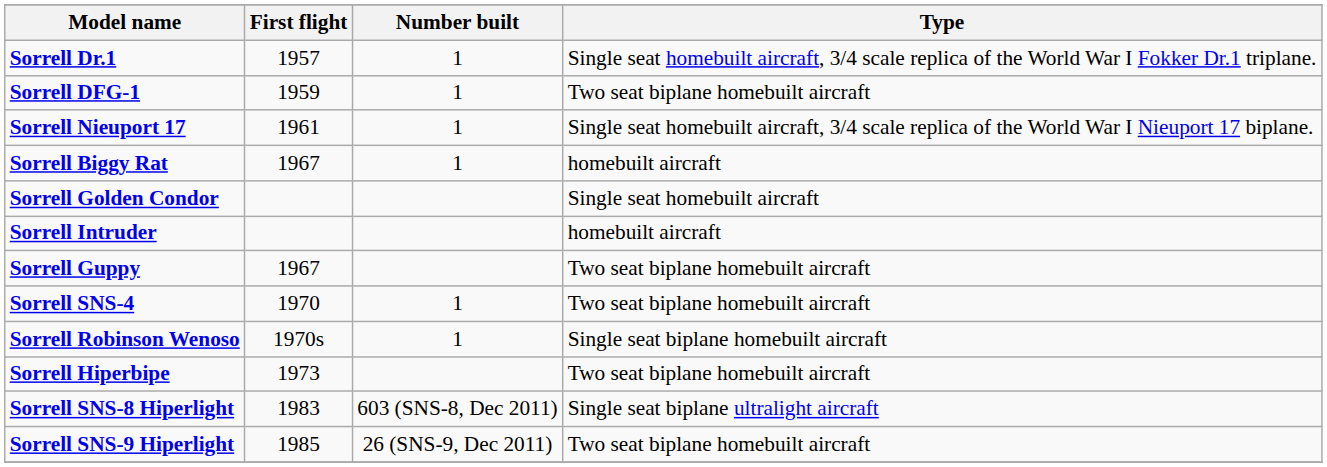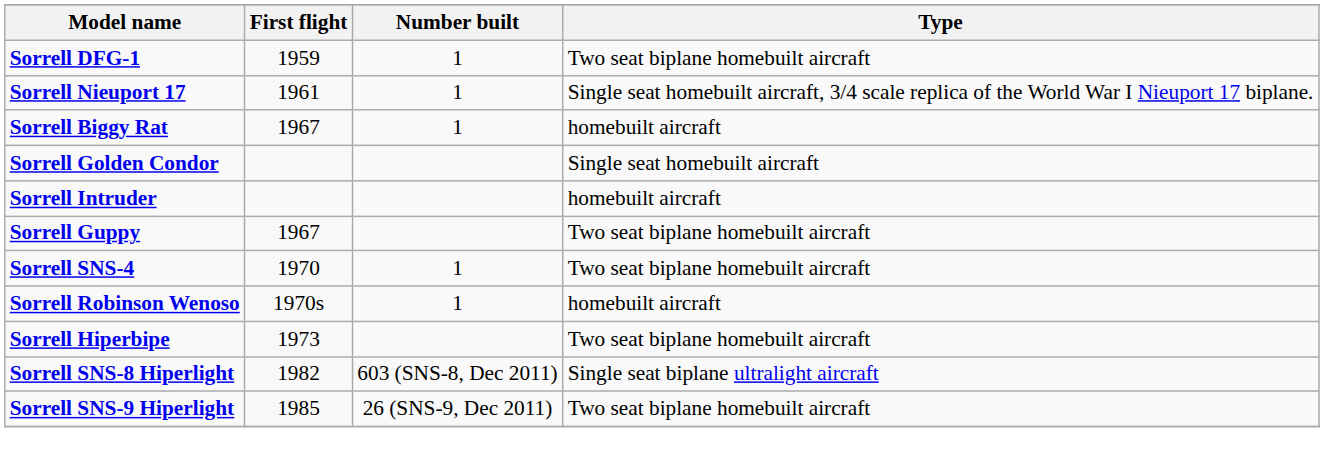 <table class="wikitable" align=center style="font-size:90%;">
 <tr>
 </tr>
 <tr style="background:#efefef;">
 <th>Model name</th>
 <th>First flight</th>
 <th>Number built</th>
 <th>Type</th>
-</tr>
-<tr>
-<td align=left><strong><a href='#'>Sorrell Dr.1</a></strong></td>
-<td align=center>1957</td>
-<td align=center>1</td>
-<td align=left>Single seat <a href='#'>homebuilt aircraft</a>, 3/4 scale replica of the World War I <a href='#'>Fokker Dr.1</a> triplane.</td>
 </tr>
 <tr>
 <td align=left><strong><a href='#'>Sorrell DFG-1</a></strong></td>
 <td align=center>1959</td>
 <td align=center>1</td>
 <td align=left>Two seat biplane homebuilt aircraft</td>
 </tr>
 <tr>
 <td align=left><strong><a href='#'>Sorrell Nieuport 17</a></strong></td>
 <td align=center>1961</td>
 <td align=center>1</td>
 <td align=left>Single seat homebuilt aircraft, 3/4 scale replica of the World War I <a href='#'>Nieuport 17</a> biplane.</td>
 </tr>
 <tr>
 <td align=left><strong><a href='#'>Sorrell Biggy Rat</a></strong></td>
 <td align=center>1967</td>
 <td align=center>1</td>
 <td align=left>homebuilt aircraft</td>
 </tr>
 <tr>
 <td align=left><strong><a href='#'>Sorrell Golden Condor</a></strong></td>
 <td align=center></td>
 <td align=center></td>
 <td align=left>Single seat homebuilt aircraft</td>
 </tr>
 <tr>
 <td align=left><strong><a href='#'>Sorrell Intruder</a></strong></td>
 <td align=center></td>
 <td align=center></td>
 <td align=left>homebuilt aircraft</td>
 </tr>
 <tr>
 <td align=left><strong><a href='#'>Sorrell Guppy</a></strong></td>
 <td align=center>1967</td>
 <td align=center></td>
 <td align=left>Two seat biplane homebuilt aircraft</td>
 </tr>
 <tr>
 <td align=left><strong><a href='#'>Sorrell SNS-4</a></strong></td>
 <td align=center>1970</td>
 <td align=center>1</td>
 <td align=left>Two seat biplane homebuilt aircraft</td>
 </tr>
 <tr>
 <td align=left><strong><a href='#'>Sorrell Robinson Wenoso</a></strong></td>
 <td align=center>1970s</td>
 <td align=center>1</td>
-<td align=left>Single seat biplane homebuilt aircraft</td>
+<td align=left>homebuilt aircraft</td>
 </tr>
 <tr>
 <td align=left><strong><a href='#'>Sorrell Hiperbipe</a></strong></td>
 <td align=center>1973</td>
 <td align=center></td>
 <td align=left>Two seat biplane homebuilt aircraft</td>
 </tr>
 <tr>
 <td align=left><strong><a href='#'>Sorrell SNS-8 Hiperlight</a></strong></td>
-<td align=center>1983</td>
+<td align=center>1982</td>
 <td align=center>603 (SNS-8, Dec 2011)</td>
 <td align=left>Single seat biplane <a href='#'>ultralight aircraft</a></td>
 </tr>
 <tr>
 <td align=left><strong><a href='#'>Sorrell SNS-9 Hiperlight</a></strong></td>
 <td align=center>1985</td>
 <td align=center>26 (SNS-9, Dec 2011)</td>
 <td align=left>Two seat biplane homebuilt aircraft</td>
 </tr>
 <tr>
 </tr>
 </table>
